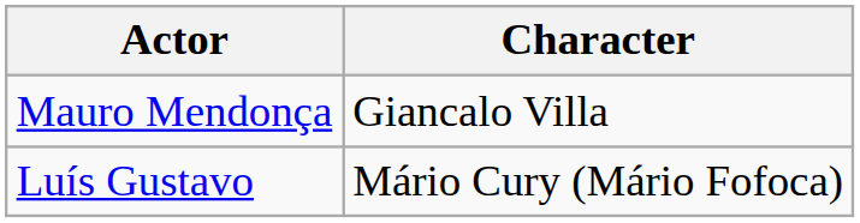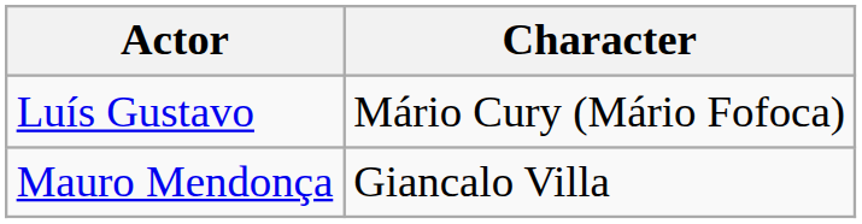 <table class="wikitable sortable">
 <tr>
 <th>Actor</th>
 <th>Character</th>
 </tr>
 <tr>
+<td><a href='#'>Luís Gustavo</a></td>
+<td>Mário Cury (Mário Fofoca)</td>
+</tr>
+<tr>
 <td><a href='#'>Mauro Mendonça</a></td>
 <td>Giancalo Villa</td>
 </tr>
-<tr>
-<td><a href='#'>Luís Gustavo</a></td>
-<td>Mário Cury (Mário Fofoca)</td>
-</tr>
 </table>
